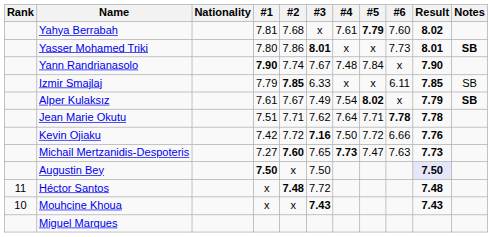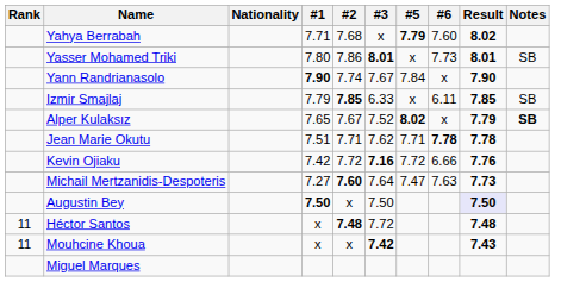 <table class="wikitable sortable" style="text-align:center">
 <tr>
 <th>Rank</th>
 <th>Name</th>
 <th>Nationality</th>
 <th>#1</th>
 <th>#2</th>
 <th>#3</th>
-<th>#4</th>
 <th>#5</th>
 <th>#6</th>
 <th>Result</th>
 <th>Notes</th>
 </tr>
 <tr>
 <td></td>
 <td align=left><a href='#'>Yahya Berrabah</a></td>
 <td align=left></td>
-<td>7.81</td>
+<td>7.71</td>
 <td>7.68</td>
 <td>x</td>
-<td>7.61</td>
 <td><strong>7.79</strong></td>
 <td>7.60</td>
 <td><strong>8.02</strong></td>
 <td></td>
 </tr>
 <tr>
 <td></td>
 <td align=left><a href='#'>Yasser Mohamed Triki</a></td>
 <td align=left></td>
 <td>7.80</td>
 <td>7.86</td>
 <td><strong>8.01</strong></td>
 <td>x</td>
-<td>x</td>
 <td>7.73</td>
 <td><strong>8.01</strong></td>
-<td><strong>SB</strong></td>
+<td>SB</td>
 </tr>
 <tr>
 <td></td>
 <td align=left><a href='#'>Yann Randrianasolo</a></td>
 <td align=left></td>
 <td><strong>7.90</strong></td>
 <td>7.74</td>
 <td>7.67</td>
-<td>7.48</td>
 <td>7.84</td>
 <td>x</td>
 <td><strong>7.90</strong></td>
 <td></td>
 </tr>
 <tr>
 <td></td>
 <td align=left><a href='#'>Izmir Smajlaj</a></td>
 <td align=left></td>
 <td>7.79</td>
 <td><strong>7.85</strong></td>
 <td>6.33</td>
 <td>x</td>
-<td>x</td>
 <td>6.11</td>
 <td><strong>7.85</strong></td>
 <td>SB</td>
 </tr>
 <tr>
 <td></td>
 <td align=left><a href='#'>Alper Kulaksız</a></td>
 <td align=left></td>
-<td>7.61</td>
+<td>7.65</td>
 <td>7.67</td>
-<td>7.49</td>
-<td>7.54</td>
+<td>7.52</td>
 <td><strong>8.02</strong></td>
 <td>x</td>
 <td><strong>7.79</strong></td>
 <td><strong>SB</strong></td>
 </tr>
 <tr>
 <td></td>
 <td align=left><a href='#'>Jean Marie Okutu</a></td>
 <td align=left></td>
 <td>7.51</td>
 <td>7.71</td>
 <td>7.62</td>
-<td>7.64</td>
 <td>7.71</td>
 <td><strong>7.78</strong></td>
 <td><strong>7.78</strong></td>
 <td></td>
 </tr>
 <tr>
 <td></td>
 <td align=left><a href='#'>Kevin Ojiaku</a></td>
 <td align=left></td>
 <td>7.42</td>
 <td>7.72</td>
 <td><strong>7.16</strong></td>
-<td>7.50</td>
 <td>7.72</td>
 <td>6.66</td>
 <td><strong>7.76</strong></td>
 <td></td>
 </tr>
 <tr>
 <td></td>
 <td align=left><a href='#'>Michail Mertzanidis-Despoteris</a></td>
 <td align=left></td>
 <td>7.27</td>
 <td><strong>7.60</strong></td>
-<td>7.65</td>
-<td><strong>7.73</strong></td>
+<td>7.64</td>
 <td>7.47</td>
 <td>7.63</td>
 <td><strong>7.73</strong></td>
 <td></td>
 </tr>
 <tr>
 <td></td>
 <td align=left><a href='#'>Augustin Bey</a></td>
 <td align=left></td>
 <td><strong>7.50</strong></td>
 <td>x</td>
 <td>7.50</td>
 <td></td>
 <td></td>
-<td></td>
 <td style="background: lavender;"><strong>7.50</strong></td>
 <td></td>
 </tr>
 <tr>
 <td>11</td>
 <td align=left><a href='#'>Héctor Santos</a></td>
 <td align=left></td>
 <td>x</td>
 <td><strong>7.48</strong></td>
 <td>7.72</td>
 <td></td>
 <td></td>
-<td></td>
 <td><strong>7.48</strong></td>
 <td></td>
 </tr>
 <tr>
-<td>10</td>
+<td>11</td>
 <td align=left><a href='#'>Mouhcine Khoua</a></td>
 <td align=left></td>
 <td>x</td>
 <td>x</td>
-<td><strong>7.43</strong></td>
-<td></td>
+<td><strong>7.42</strong></td>
 <td></td>
 <td></td>
 <td><strong>7.43</strong></td>
 <td></td>
 </tr>
 <tr>
 <td></td>
 <td align=left><a href='#'>Miguel Marques</a></td>
 <td align=left></td>
 <td></td>
 <td></td>
 <td></td>
 <td></td>
 <td></td>
-<td></td>
 <td><strong></strong></td>
 <td></td>
 </tr>
 </table>
